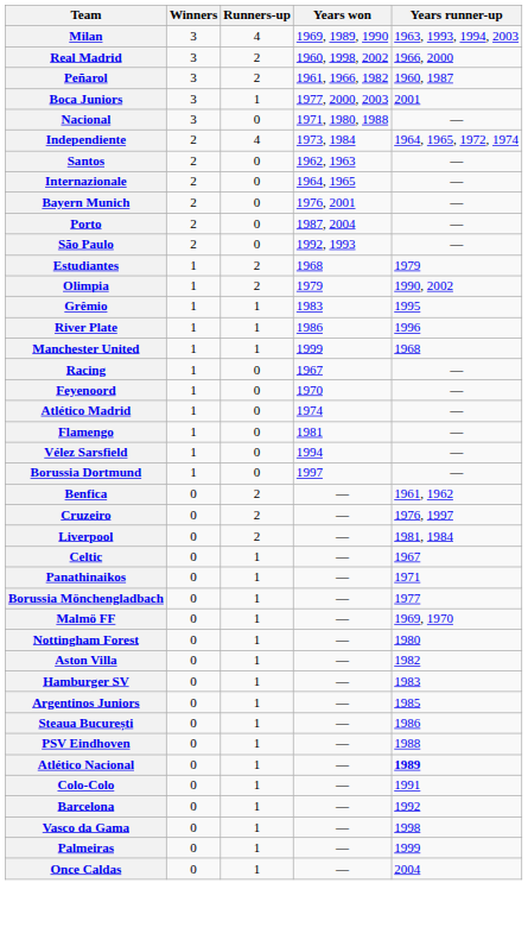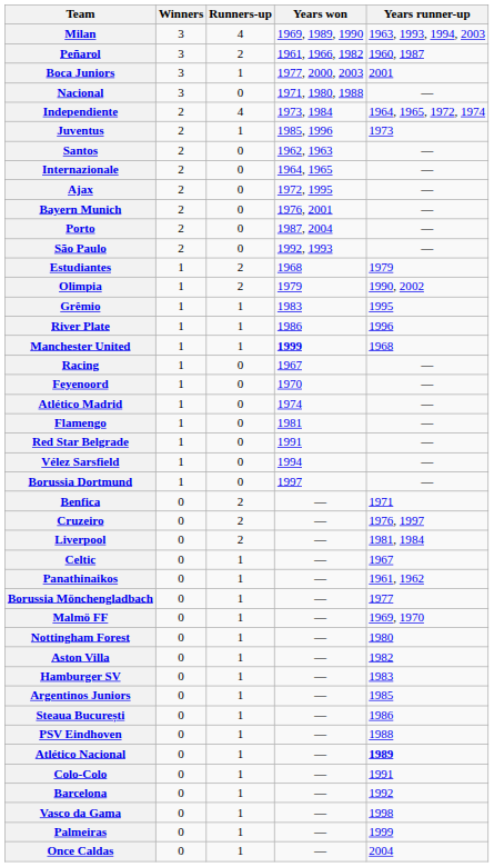 <table class="wikitable plainrowheaders sortable">
 <tr>
 <th scope=col>Team</th>
 <th scope=col>Winners</th>
 <th scope=col>Runners-up</th>
 <th scope=col class="unsortable">Years won</th>
 <th scope=col class="unsortable">Years runner-up</th>
 </tr>
 <tr>
 <th scope=row> <a href='#'>Milan</a></th>
 <td align=center>3</td>
 <td align=center>4</td>
 <td><a href='#'>1969</a>, <a href='#'>1989</a>, <a href='#'>1990</a></td>
 <td><a href='#'>1963</a>, <a href='#'>1993</a>, <a href='#'>1994</a>, <a href='#'>2003</a></td>
-</tr>
-<tr>
-<th scope=row> <a href='#'>Real Madrid</a></th>
-<td align=center>3</td>
-<td align=center>2</td>
-<td><a href='#'>1960</a>, <a href='#'>1998</a>, <a href='#'>2002</a></td>
-<td><a href='#'>1966</a>, <a href='#'>2000</a></td>
 </tr>
 <tr>
 <th scope=row> <a href='#'>Peñarol</a></th>
 <td align=center>3</td>
 <td align=center>2</td>
 <td><a href='#'>1961</a>, <a href='#'>1966</a>, <a href='#'>1982</a></td>
 <td><a href='#'>1960</a>, <a href='#'>1987</a></td>
 </tr>
 <tr>
 <th scope=row> <a href='#'>Boca Juniors</a></th>
 <td align=center>3</td>
 <td align=center>1</td>
 <td><a href='#'>1977</a>, <a href='#'>2000</a>, <a href='#'>2003</a></td>
 <td><a href='#'>2001</a></td>
 </tr>
 <tr>
 <th scope=row> <a href='#'>Nacional</a></th>
 <td align=center>3</td>
 <td align=center>0</td>
 <td><a href='#'>1971</a>, <a href='#'>1980</a>, <a href='#'>1988</a></td>
 <td style="text-align:center;">—</td>
 </tr>
 <tr>
 <th scope=row> <a href='#'>Independiente</a></th>
 <td align=center>2</td>
 <td align=center>4</td>
 <td><a href='#'>1973</a>, <a href='#'>1984</a></td>
 <td><a href='#'>1964</a>, <a href='#'>1965</a>, <a href='#'>1972</a>, <a href='#'>1974</a></td>
 </tr>
 <tr>
+<th scope=row> <a href='#'>Juventus</a></th>
+<td align=center>2</td>
+<td align=center>1</td>
+<td><a href='#'>1985</a>, <a href='#'>1996</a></td>
+<td><a href='#'>1973</a></td>
+</tr>
+<tr>
 <th scope=row> <a href='#'>Santos</a></th>
 <td align=center>2</td>
 <td align=center>0</td>
 <td><a href='#'>1962</a>, <a href='#'>1963</a></td>
 <td style="text-align:center;">—</td>
 </tr>
 <tr>
 <th scope=row> <a href='#'>Internazionale</a></th>
 <td align=center>2</td>
 <td align=center>0</td>
 <td><a href='#'>1964</a>, <a href='#'>1965</a></td>
+<td style="text-align:center;">—</td>
+</tr>
+<tr>
+<th scope=row> <a href='#'>Ajax</a></th>
+<td align=center>2</td>
+<td align=center>0</td>
+<td><a href='#'>1972</a>, <a href='#'>1995</a></td>
 <td style="text-align:center;">—</td>
 </tr>
 <tr>
 <th scope=row> <a href='#'>Bayern Munich</a></th>
 <td align=center>2</td>
 <td align=center>0</td>
 <td><a href='#'>1976</a>, <a href='#'>2001</a></td>
 <td style="text-align:center;">—</td>
 </tr>
 <tr>
 <th scope=row> <a href='#'>Porto</a></th>
 <td align=center>2</td>
 <td align=center>0</td>
 <td><a href='#'>1987</a>, <a href='#'>2004</a></td>
 <td style="text-align:center;">—</td>
 </tr>
 <tr>
 <th scope=row> <a href='#'>São Paulo</a></th>
 <td align=center>2</td>
 <td align=center>0</td>
 <td><a href='#'>1992</a>, <a href='#'>1993</a></td>
 <td style="text-align:center;">—</td>
 </tr>
 <tr>
 <th scope=row> <a href='#'>Estudiantes</a></th>
 <td align=center>1</td>
 <td align=center>2</td>
 <td><a href='#'>1968</a></td>
 <td><a href='#'>1979</a></td>
 </tr>
 <tr>
 <th scope=row> <a href='#'>Olimpia</a></th>
 <td align=center>1</td>
 <td align=center>2</td>
 <td><a href='#'>1979</a></td>
 <td><a href='#'>1990</a>, <a href='#'>2002</a></td>
 </tr>
 <tr>
 <th scope=row> <a href='#'>Grêmio</a></th>
 <td align=center>1</td>
 <td align=center>1</td>
 <td><a href='#'>1983</a></td>
 <td><a href='#'>1995</a></td>
 </tr>
 <tr>
 <th scope=row> <a href='#'>River Plate</a></th>
 <td align=center>1</td>
 <td align=center>1</td>
 <td><a href='#'>1986</a></td>
 <td><a href='#'>1996</a></td>
 </tr>
 <tr>
 <th scope=row> <a href='#'>Manchester United</a></th>
 <td align=center>1</td>
 <td align=center>1</td>
-<td><a href='#'>1999</a></td>
+<td><strong><a href='#'>1999</a></strong></td>
 <td><a href='#'>1968</a></td>
 </tr>
 <tr>
 <th scope=row> <a href='#'>Racing</a></th>
 <td align=center>1</td>
 <td align=center>0</td>
 <td><a href='#'>1967</a></td>
 <td style="text-align:center;">—</td>
 </tr>
 <tr>
 <th scope=row> <a href='#'>Feyenoord</a></th>
 <td align=center>1</td>
 <td align=center>0</td>
 <td><a href='#'>1970</a></td>
 <td style="text-align:center;">—</td>
 </tr>
 <tr>
 <th scope=row> <a href='#'>Atlético Madrid</a></th>
 <td align=center>1</td>
 <td align=center>0</td>
 <td><a href='#'>1974</a></td>
 <td style="text-align:center;">—</td>
 </tr>
 <tr>
 <th scope=row> <a href='#'>Flamengo</a></th>
 <td align=center>1</td>
 <td align=center>0</td>
 <td><a href='#'>1981</a></td>
 <td style="text-align:center;">—</td>
 </tr>
 <tr>
+<th scope=row> <a href='#'>Red Star Belgrade</a></th>
+<td align=center>1</td>
+<td align=center>0</td>
+<td><a href='#'>1991</a></td>
+<td style="text-align:center;">—</td>
+</tr>
+<tr>
 <th scope=row> <a href='#'>Vélez Sarsfield</a></th>
 <td align=center>1</td>
 <td align=center>0</td>
 <td><a href='#'>1994</a></td>
 <td style="text-align:center;">—</td>
 </tr>
 <tr>
 <th scope=row> <a href='#'>Borussia Dortmund</a></th>
 <td align=center>1</td>
 <td align=center>0</td>
 <td><a href='#'>1997</a></td>
 <td style="text-align:center;">—</td>
 </tr>
 <tr>
 <th scope=row> <a href='#'>Benfica</a></th>
 <td align=center>0</td>
 <td align=center>2</td>
 <td style="text-align:center;">—</td>
-<td><a href='#'>1961</a>, <a href='#'>1962</a></td>
+<td><a href='#'>1971</a></td>
 </tr>
 <tr>
 <th scope=row> <a href='#'>Cruzeiro</a></th>
 <td align=center>0</td>
 <td align=center>2</td>
 <td style="text-align:center;">—</td>
 <td><a href='#'>1976</a>, <a href='#'>1997</a></td>
 </tr>
 <tr>
 <th scope=row> <a href='#'>Liverpool</a></th>
 <td align=center>0</td>
 <td align=center>2</td>
 <td style="text-align:center;">—</td>
 <td><a href='#'>1981</a>, <a href='#'>1984</a></td>
 </tr>
 <tr>
 <th scope=row> <a href='#'>Celtic</a></th>
 <td align=center>0</td>
 <td align=center>1</td>
 <td style="text-align:center;">—</td>
 <td><a href='#'>1967</a></td>
 </tr>
 <tr>
 <th scope=row> <a href='#'>Panathinaikos</a></th>
 <td align=center>0</td>
 <td align=center>1</td>
 <td style="text-align:center;">—</td>
-<td><a href='#'>1971</a></td>
+<td><a href='#'>1961</a>, <a href='#'>1962</a></td>
 </tr>
 <tr>
 <th scope=row> <a href='#'>Borussia Mönchengladbach</a></th>
 <td align=center>0</td>
 <td align=center>1</td>
 <td style="text-align:center;">—</td>
 <td><a href='#'>1977</a></td>
 </tr>
 <tr>
 <th scope=row> <a href='#'>Malmö FF</a></th>
 <td align=center>0</td>
 <td align=center>1</td>
 <td style="text-align:center;">—</td>
 <td><a href='#'>1969</a>, <a href='#'>1970</a></td>
 </tr>
 <tr>
 <th scope=row> <a href='#'>Nottingham Forest</a></th>
 <td align=center>0</td>
 <td align=center>1</td>
 <td style="text-align:center;">—</td>
 <td><a href='#'>1980</a></td>
 </tr>
 <tr>
 <th scope=row> <a href='#'>Aston Villa</a></th>
 <td align=center>0</td>
 <td align=center>1</td>
 <td style="text-align:center;">—</td>
 <td><a href='#'>1982</a></td>
 </tr>
 <tr>
 <th scope=row> <a href='#'>Hamburger SV</a></th>
 <td align=center>0</td>
 <td align=center>1</td>
 <td style="text-align:center;">—</td>
 <td><a href='#'>1983</a></td>
 </tr>
 <tr>
 <th scope=row> <a href='#'>Argentinos Juniors</a></th>
 <td align=center>0</td>
 <td align=center>1</td>
 <td style="text-align:center;">—</td>
 <td><a href='#'>1985</a></td>
 </tr>
 <tr>
 <th scope=row> <a href='#'>Steaua București</a></th>
 <td align=center>0</td>
 <td align=center>1</td>
 <td style="text-align:center;">—</td>
 <td><a href='#'>1986</a></td>
 </tr>
 <tr>
 <th scope=row> <a href='#'>PSV Eindhoven</a></th>
 <td align=center>0</td>
 <td align=center>1</td>
 <td style="text-align:center;">—</td>
 <td><a href='#'>1988</a></td>
 </tr>
 <tr>
 <th scope=row> <a href='#'>Atlético Nacional</a></th>
 <td align=center>0</td>
 <td align=center>1</td>
 <td style="text-align:center;">—</td>
 <td><strong><a href='#'>1989</a></strong></td>
 </tr>
 <tr>
 <th scope=row> <a href='#'>Colo-Colo</a></th>
 <td align=center>0</td>
 <td align=center>1</td>
 <td style="text-align:center;">—</td>
 <td><a href='#'>1991</a></td>
 </tr>
 <tr>
 <th scope=row> <a href='#'>Barcelona</a></th>
 <td align=center>0</td>
 <td align=center>1</td>
 <td style="text-align:center;">—</td>
 <td><a href='#'>1992</a></td>
 </tr>
 <tr>
 <th scope=row> <a href='#'>Vasco da Gama</a></th>
 <td align=center>0</td>
 <td align=center>1</td>
 <td style="text-align:center;">—</td>
 <td><a href='#'>1998</a></td>
 </tr>
 <tr>
 <th scope=row> <a href='#'>Palmeiras</a></th>
 <td align=center>0</td>
 <td align=center>1</td>
 <td style="text-align:center;">—</td>
 <td><a href='#'>1999</a></td>
 </tr>
 <tr>
 <th scope=row> <a href='#'>Once Caldas</a></th>
 <td align=center>0</td>
 <td align=center>1</td>
 <td style="text-align:center;">—</td>
 <td><a href='#'>2004</a></td>
 </tr>
 </table>
